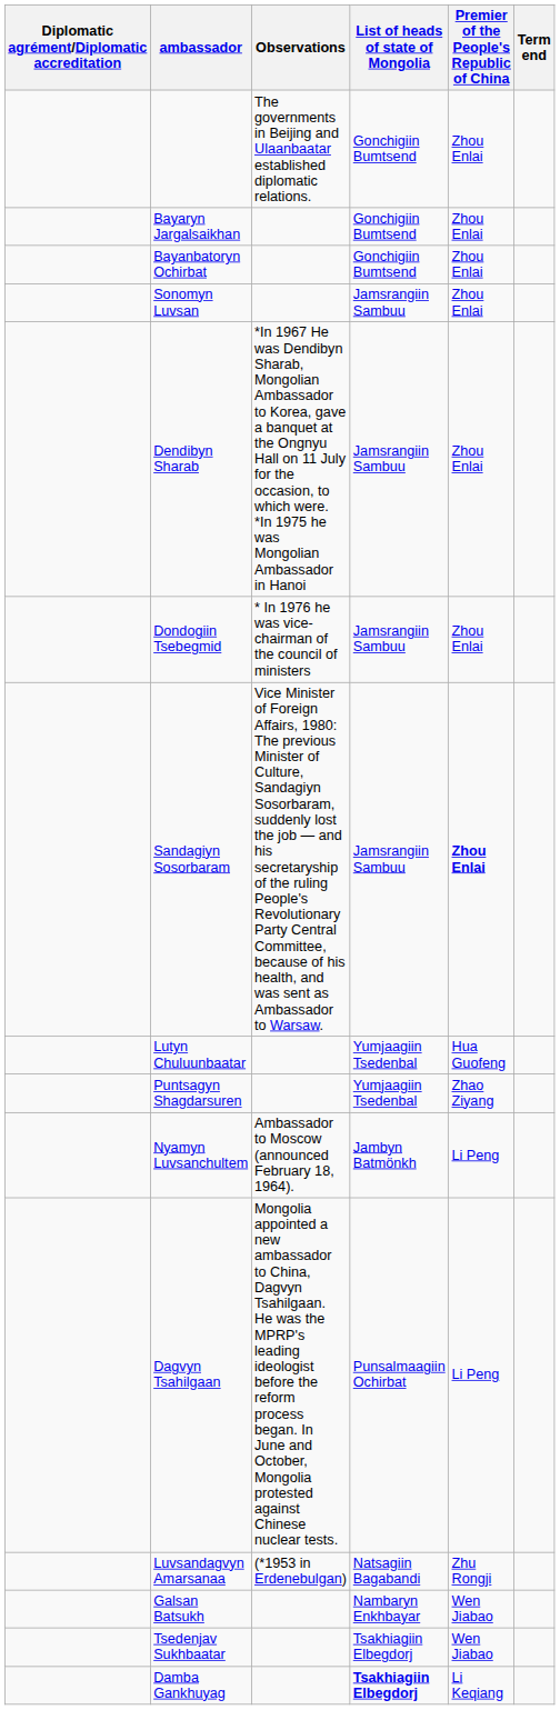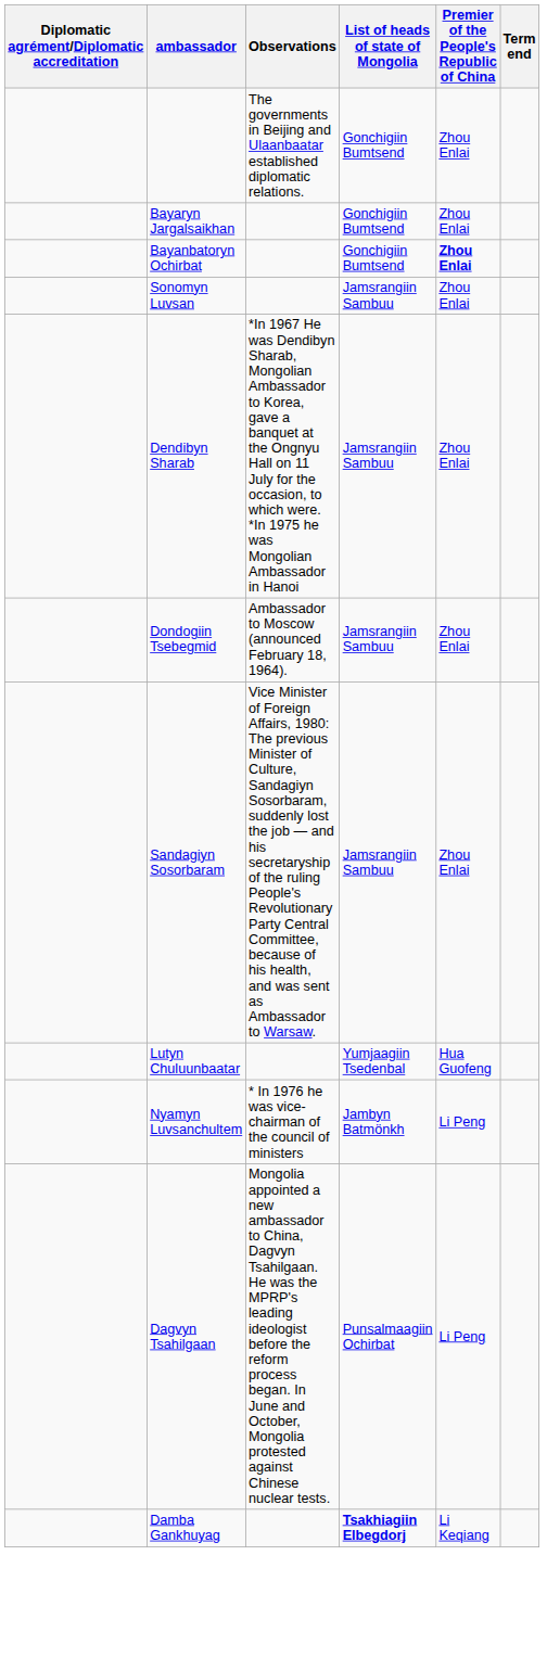 <table class="wikitable sortable">
 <tr>
 <th>Diplomatic <a href='#'>agrément</a>/<a href='#'>Diplomatic accreditation</a></th>
 <th><a href='#'>ambassador</a></th>
 <th>Observations</th>
 <th><a href='#'>List of heads of state of Mongolia</a></th>
 <th><a href='#'>Premier of the People's Republic of China</a></th>
 <th>Term end</th>
 </tr>
 <tr>
 <td></td>
 <td></td>
 <td>The governments in Beijing and <a href='#'>Ulaanbaatar</a> established diplomatic relations.</td>
 <td><a href='#'>Gonchigiin Bumtsend</a></td>
 <td><a href='#'>Zhou Enlai</a></td>
 <td></td>
 </tr>
 <tr>
 <td></td>
 <td><a href='#'>Bayaryn Jargalsaikhan</a></td>
 <td></td>
 <td><a href='#'>Gonchigiin Bumtsend</a></td>
 <td><a href='#'>Zhou Enlai</a></td>
 <td></td>
 </tr>
 <tr>
 <td></td>
 <td><a href='#'>Bayanbatoryn Ochirbat</a></td>
 <td></td>
 <td><a href='#'>Gonchigiin Bumtsend</a></td>
-<td><a href='#'>Zhou Enlai</a></td>
+<td><strong><a href='#'>Zhou Enlai</a></strong></td>
 <td></td>
 </tr>
 <tr>
 <td></td>
 <td><a href='#'>Sonomyn Luvsan</a></td>
 <td></td>
 <td><a href='#'>Jamsrangiin Sambuu</a></td>
 <td><a href='#'>Zhou Enlai</a></td>
 <td></td>
 </tr>
 <tr>
 <td></td>
 <td><a href='#'>Dendibyn Sharab</a></td>
 <td>*In 1967 He was Dendibyn Sharab, Mongolian Ambassador to Korea, gave a banquet at the Ongnyu Hall on 11 July for the occasion, to which were. *In 1975 he was Mongolian Ambassador in Hanoi</td>
 <td><a href='#'>Jamsrangiin Sambuu</a></td>
 <td><a href='#'>Zhou Enlai</a></td>
 <td></td>
 </tr>
 <tr>
 <td></td>
 <td><a href='#'>Dondogiin Tsebegmid</a></td>
-<td>* In 1976 he was vice-chairman of the council of ministers</td>
+<td>Ambassador to Moscow (announced February 18, 1964).</td>
 <td><a href='#'>Jamsrangiin Sambuu</a></td>
 <td><a href='#'>Zhou Enlai</a></td>
 <td></td>
 </tr>
 <tr>
 <td></td>
 <td><a href='#'>Sandagiyn Sosorbaram</a></td>
 <td>Vice Minister of Foreign Affairs, 1980: The previous Minister of Culture, Sandagiyn Sosorbaram, suddenly lost the job — and his secretaryship of the ruling People's Revolutionary Party Central Committee, because of his health, and was sent as Ambassador to <a href='#'>Warsaw</a>.</td>
 <td><a href='#'>Jamsrangiin Sambuu</a></td>
-<td><strong><a href='#'>Zhou Enlai</a></strong></td>
+<td><a href='#'>Zhou Enlai</a></td>
 <td></td>
 </tr>
 <tr>
 <td></td>
 <td><a href='#'>Lutyn Chuluunbaatar</a></td>
 <td></td>
 <td><a href='#'>Yumjaagiin Tsedenbal</a></td>
 <td><a href='#'>Hua Guofeng</a></td>
 <td></td>
 </tr>
 <tr>
 <td></td>
-<td><a href='#'>Puntsagyn Shagdarsuren</a></td>
-<td></td>
-<td><a href='#'>Yumjaagiin Tsedenbal</a></td>
-<td><a href='#'>Zhao Ziyang</a></td>
-<td></td>
-</tr>
-<tr>
-<td></td>
 <td><a href='#'>Nyamyn Luvsanchultem</a></td>
-<td>Ambassador to Moscow (announced February 18, 1964).</td>
+<td>* In 1976 he was vice-chairman of the council of ministers</td>
 <td><a href='#'>Jambyn Batmönkh</a></td>
 <td><a href='#'>Li Peng</a></td>
 <td></td>
 </tr>
 <tr>
 <td></td>
 <td><a href='#'>Dagvyn Tsahilgaan</a></td>
 <td>Mongolia appointed a new ambassador to China, Dagvyn Tsahilgaan. He was the MPRP's leading ideologist before the reform process began. In June and October, Mongolia protested against Chinese nuclear tests.</td>
 <td><a href='#'>Punsalmaagiin Ochirbat</a></td>
 <td><a href='#'>Li Peng</a></td>
 <td></td>
 </tr>
 <tr>
 <td></td>
-<td><a href='#'>Luvsandagvyn Amarsanaa</a></td>
-<td>(*1953 in <a href='#'>Erdenebulgan</a>)</td>
-<td><a href='#'>Natsagiin Bagabandi</a></td>
-<td><a href='#'>Zhu Rongji</a></td>
-<td></td>
-</tr>
-<tr>
-<td></td>
-<td><a href='#'>Galsan Batsukh</a></td>
-<td></td>
-<td><a href='#'>Nambaryn Enkhbayar</a></td>
-<td><a href='#'>Wen Jiabao</a></td>
-<td></td>
-</tr>
-<tr>
-<td></td>
-<td><a href='#'>Tsedenjav Sukhbaatar</a></td>
-<td></td>
-<td><a href='#'>Tsakhiagiin Elbegdorj</a></td>
-<td><a href='#'>Wen Jiabao</a></td>
-<td></td>
-</tr>
-<tr>
-<td></td>
 <td><a href='#'>Damba Gankhuyag</a></td>
 <td></td>
 <td><strong><a href='#'>Tsakhiagiin Elbegdorj</a></strong></td>
 <td><a href='#'>Li Keqiang</a></td>
 <td></td>
 </tr>
 </table>
